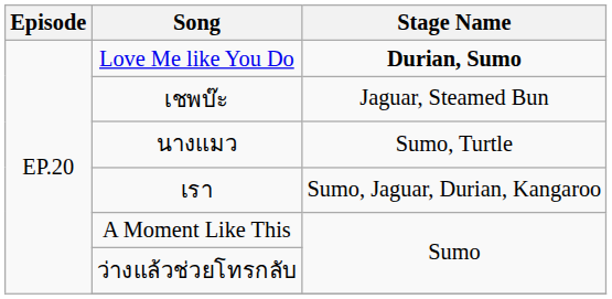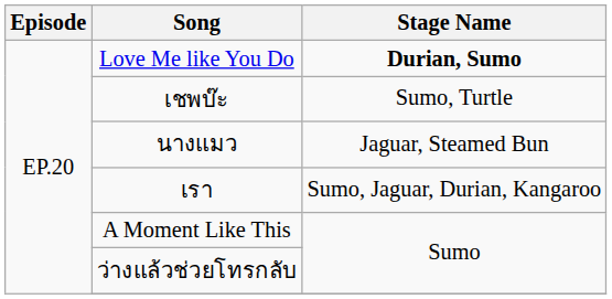 <table class="wikitable">
 <tr>
 <th>Episode</th>
 <th>Song</th>
 <th>Stage Name</th>
 </tr>
 <tr>
 <td rowspan="13" align="center">EP.20</td>
 <td align="center"><a href='#'>Love Me like You Do</a></td>
 <td align="center"><strong>Durian, Sumo</strong></td>
 </tr>
 <tr>
 <td align="center">เชพบ๊ะ</td>
-<td align="center">Jaguar, Steamed Bun</td>
+<td align="center">Sumo, Turtle</td>
 </tr>
 <tr>
 <td align="center">นางแมว</td>
-<td align="center">Sumo, Turtle</td>
+<td align="center">Jaguar, Steamed Bun</td>
 </tr>
 <tr>
 <td align="center">เรา</td>
 <td align="center">Sumo, Jaguar, Durian, Kangaroo</td>
 </tr>
 <tr>
 <td align="center">A Moment Like This</td>
 <td rowspan="2" align="center">Sumo</td>
 </tr>
 <tr>
 <td align="center">ว่างแล้วช่วยโทรกลับ</td>
 </tr>
 <tr>
 </tr>
 </table>
